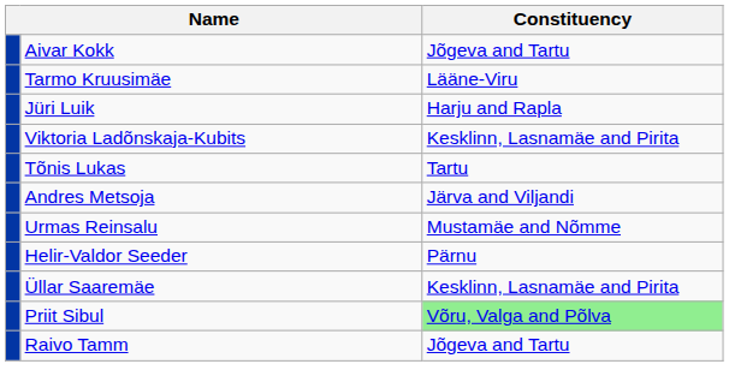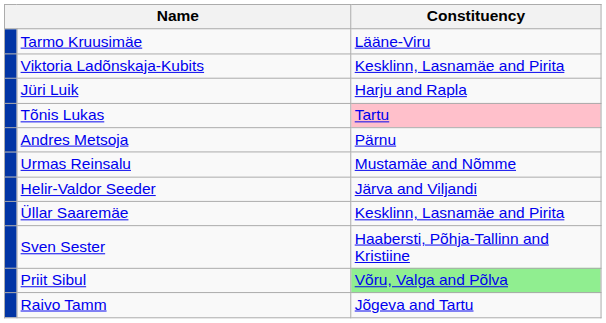 <table class="wikitable collapsible collapsed">
 <tr>
 <th colspan=2 width=350>Name</th>
 <th width=250>Constituency</th>
-</tr>
-<tr>
-<td style="background-color:#0235A4"></td>
-<td><a href='#'>Aivar Kokk</a></td>
-<td><a href='#'>Jõgeva and Tartu</a></td>
 </tr>
 <tr>
 <td style="background-color:#0235A4"></td>
 <td><a href='#'>Tarmo Kruusimäe</a></td>
 <td><a href='#'>Lääne-Viru</a></td>
 </tr>
 <tr>
 <td style="background-color:#0235A4"></td>
+<td><a href='#'>Viktoria Ladõnskaja-Kubits</a></td>
+<td><a href='#'>Kesklinn, Lasnamäe and Pirita</a></td>
+</tr>
+<tr>
+<td style="background-color:#0235A4"></td>
 <td><a href='#'>Jüri Luik</a></td>
 <td><a href='#'>Harju and Rapla</a></td>
 </tr>
 <tr>
 <td style="background-color:#0235A4"></td>
-<td><a href='#'>Viktoria Ladõnskaja-Kubits</a></td>
-<td><a href='#'>Kesklinn, Lasnamäe and Pirita</a></td>
-</tr>
-<tr>
-<td style="background-color:#0235A4"></td>
 <td><a href='#'>Tõnis Lukas</a></td>
-<td><a href='#'>Tartu</a></td>
+<td style="background: pink;"><a href='#'>Tartu</a></td>
 </tr>
 <tr>
 <td style="background-color:#0235A4"></td>
 <td><a href='#'>Andres Metsoja</a></td>
-<td><a href='#'>Järva and Viljandi</a></td>
+<td><a href='#'>Pärnu</a></td>
 </tr>
 <tr>
 <td style="background-color:#0235A4"></td>
 <td><a href='#'>Urmas Reinsalu</a></td>
 <td><a href='#'>Mustamäe and Nõmme</a></td>
 </tr>
 <tr>
 <td style="background-color:#0235A4"></td>
 <td><a href='#'>Helir-Valdor Seeder</a></td>
-<td><a href='#'>Pärnu</a></td>
+<td><a href='#'>Järva and Viljandi</a></td>
 </tr>
 <tr>
 <td style="background-color:#0235A4"></td>
 <td><a href='#'>Üllar Saaremäe</a></td>
 <td><a href='#'>Kesklinn, Lasnamäe and Pirita</a></td>
+</tr>
+<tr>
+<td style="background-color:#0235A4"></td>
+<td><a href='#'>Sven Sester</a></td>
+<td><a href='#'>Haabersti, Põhja-Tallinn and Kristiine</a></td>
 </tr>
 <tr>
 <td style="background-color:#0235A4"></td>
 <td><a href='#'>Priit Sibul</a></td>
 <td style="background: lightgreen;"><a href='#'>Võru, Valga and Põlva</a></td>
 </tr>
 <tr>
 <td style="background-color:#0235A4"></td>
 <td><a href='#'>Raivo Tamm</a></td>
 <td><a href='#'>Jõgeva and Tartu</a></td>
 </tr>
 </table>
